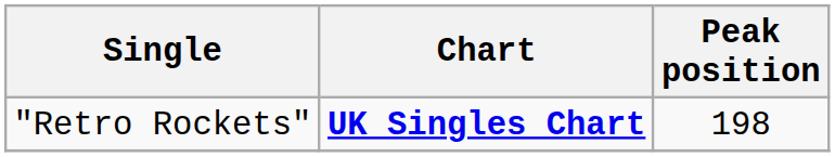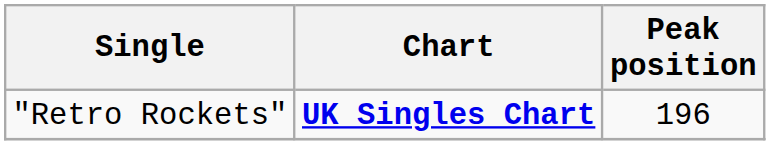 <table class="wikitable">
 <tr>
 <th scope="col">Single</th>
 <th scope="col">Chart</th>
 <th scope="col">Peak<br>position</th>
 </tr>
 <tr>
 <td>"Retro Rockets"</td>
 <td><strong><a href='#'>UK Singles Chart</a></strong></td>
-<td style="text-align:center;">198</td>
+<td style="text-align:center;">196</td>
 </tr>
 <tr>
 </tr>
 </table>
